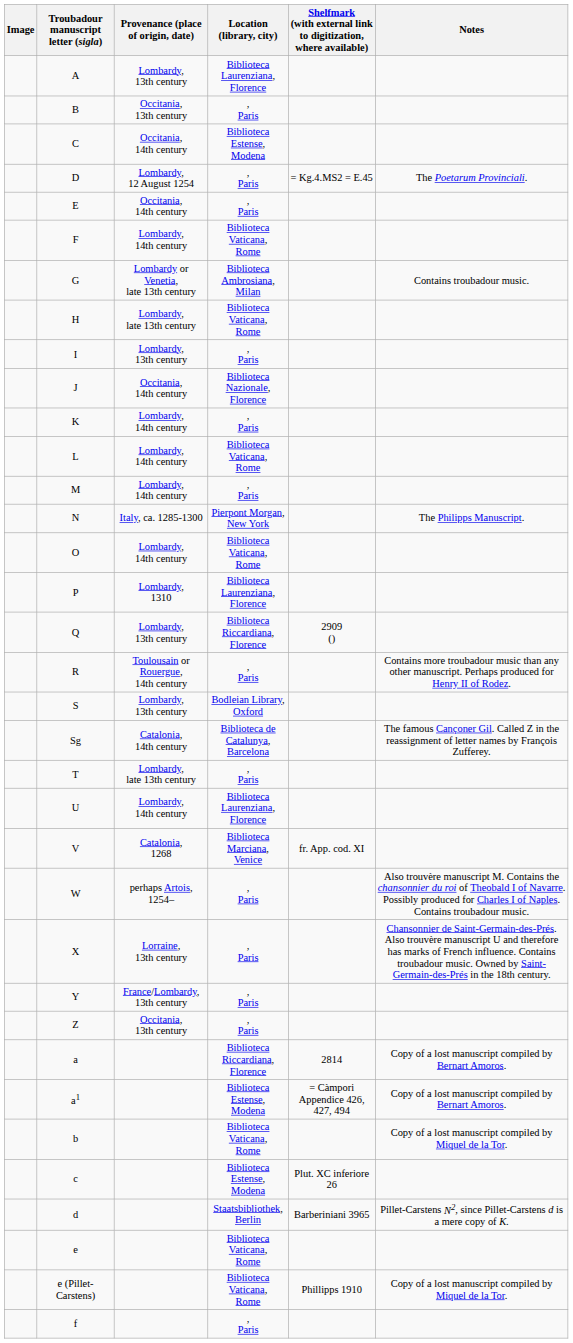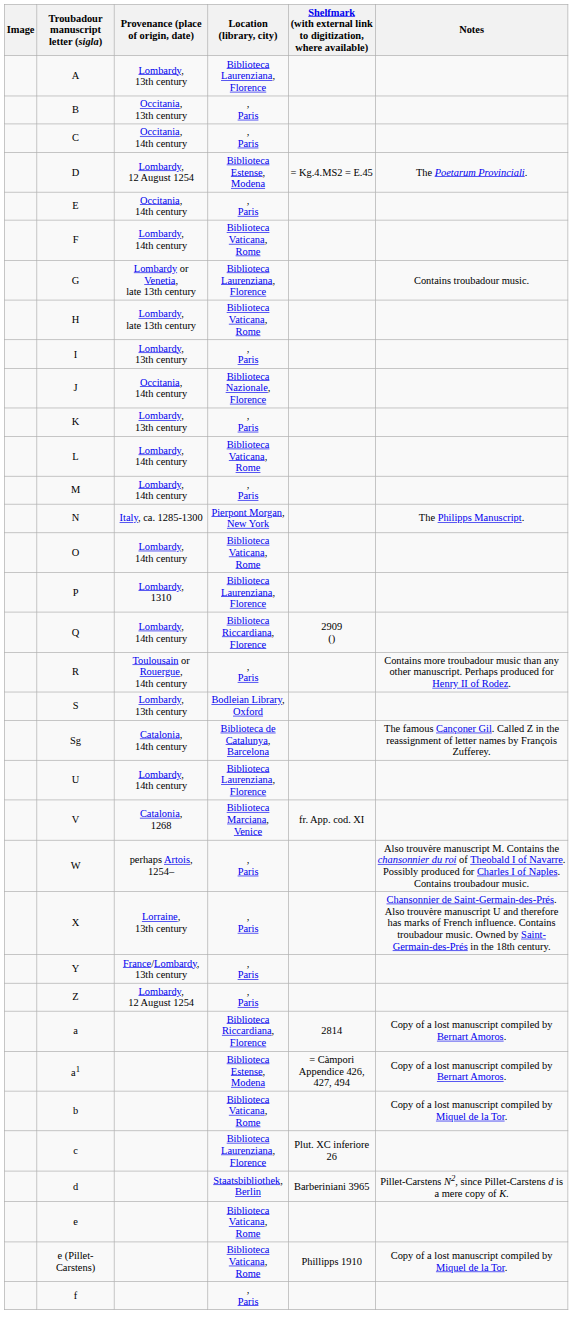 <table class="wikitable" style="text-align:center;">
 <tr>
 <th>Image</th>
 <th>Troubadour manuscript letter (<em>sigla</em>)</th>
 <th>Provenance (place of origin, date)</th>
 <th>Location (library, city)</th>
 <th><a href='#'>Shelfmark</a><br>(with external link to digitization, where available)</th>
 <th>Notes</th>
 </tr>
 <tr>
 <td></td>
 <td>A</td>
 <td><a href='#'>Lombardy</a>,<br>13th century</td>
 <td><a href='#'>Biblioteca Laurenziana</a>,<br><a href='#'>Florence</a></td>
 <td></td>
 <td></td>
 </tr>
 <tr>
 <td></td>
 <td>B</td>
 <td><a href='#'>Occitania</a>,<br>13th century</td>
 <td>,<br><a href='#'>Paris</a></td>
 <td></td>
 <td></td>
 </tr>
 <tr>
 <td></td>
 <td>C</td>
 <td><a href='#'>Occitania</a>,<br>14th century</td>
-<td><a href='#'>Biblioteca Estense</a>,<br><a href='#'>Modena</a></td>
+<td>,<br><a href='#'>Paris</a></td>
 <td></td>
 <td></td>
 </tr>
 <tr>
 <td></td>
 <td>D</td>
 <td><a href='#'>Lombardy</a>,<br>12 August 1254</td>
-<td>,<br><a href='#'>Paris</a></td>
+<td><a href='#'>Biblioteca Estense</a>,<br><a href='#'>Modena</a></td>
 <td> = Kg.4.MS2 = E.45</td>
 <td>The <em><a href='#'>Poetarum Provinciali</a></em>.</td>
 </tr>
 <tr>
 <td></td>
 <td>E</td>
 <td><a href='#'>Occitania</a>,<br>14th century</td>
 <td>,<br><a href='#'>Paris</a></td>
 <td></td>
 <td></td>
 </tr>
 <tr>
 <td></td>
 <td>F</td>
 <td><a href='#'>Lombardy</a>,<br>14th century</td>
 <td><a href='#'>Biblioteca Vaticana</a>,<br><a href='#'>Rome</a></td>
 <td></td>
 <td></td>
 </tr>
 <tr>
 <td></td>
 <td>G</td>
 <td><a href='#'>Lombardy</a> or <a href='#'>Venetia</a>,<br>late 13th century</td>
-<td><a href='#'>Biblioteca Ambrosiana</a>,<br><a href='#'>Milan</a></td>
+<td><a href='#'>Biblioteca Laurenziana</a>,<br><a href='#'>Florence</a></td>
 <td></td>
 <td>Contains troubadour music.</td>
 </tr>
 <tr>
 <td></td>
 <td>H</td>
 <td><a href='#'>Lombardy</a>,<br>late 13th century</td>
 <td><a href='#'>Biblioteca Vaticana</a>,<br><a href='#'>Rome</a></td>
 <td></td>
 <td></td>
 </tr>
 <tr>
 <td></td>
 <td>I</td>
 <td><a href='#'>Lombardy</a>,<br>13th century</td>
 <td>,<br><a href='#'>Paris</a></td>
 <td></td>
 <td></td>
 </tr>
 <tr>
 <td></td>
 <td>J</td>
 <td><a href='#'>Occitania</a>,<br>14th century</td>
 <td><a href='#'>Biblioteca Nazionale</a>,<br><a href='#'>Florence</a></td>
 <td></td>
 <td></td>
 </tr>
 <tr>
 <td></td>
 <td>K</td>
-<td><a href='#'>Lombardy</a>,<br>14th century</td>
+<td><a href='#'>Lombardy</a>,<br>13th century</td>
 <td>,<br><a href='#'>Paris</a></td>
 <td></td>
 <td></td>
 </tr>
 <tr>
 <td></td>
 <td>L</td>
 <td><a href='#'>Lombardy</a>,<br>14th century</td>
 <td><a href='#'>Biblioteca Vaticana</a>,<br><a href='#'>Rome</a></td>
 <td></td>
 <td></td>
 </tr>
 <tr>
 <td></td>
 <td>M</td>
 <td><a href='#'>Lombardy</a>,<br>14th century</td>
 <td>,<br><a href='#'>Paris</a></td>
 <td></td>
 <td></td>
 </tr>
 <tr>
 <td></td>
 <td>N</td>
 <td><a href='#'>Italy</a>, ca. 1285-1300</td>
 <td><a href='#'>Pierpont Morgan</a>,<br><a href='#'>New York</a></td>
 <td></td>
 <td>The <a href='#'>Philipps Manuscript</a>.</td>
 </tr>
 <tr>
 <td></td>
 <td>O</td>
 <td><a href='#'>Lombardy</a>,<br>14th century</td>
 <td><a href='#'>Biblioteca Vaticana</a>,<br><a href='#'>Rome</a></td>
 <td></td>
 <td></td>
 </tr>
 <tr>
 <td></td>
 <td>P</td>
 <td><a href='#'>Lombardy</a>,<br>1310</td>
 <td><a href='#'>Biblioteca Laurenziana</a>,<br><a href='#'>Florence</a></td>
 <td></td>
 <td></td>
 </tr>
 <tr>
 <td></td>
 <td>Q</td>
-<td><a href='#'>Lombardy</a>,<br>13th century</td>
+<td><a href='#'>Lombardy</a>,<br>14th century</td>
 <td><a href='#'>Biblioteca Riccardiana</a>,<br><a href='#'>Florence</a></td>
 <td>2909<br>()</td>
 <td></td>
 </tr>
 <tr>
 <td></td>
 <td>R</td>
 <td><a href='#'>Toulousain</a> or <a href='#'>Rouergue</a>,<br>14th century</td>
 <td>,<br><a href='#'>Paris</a></td>
 <td></td>
 <td>Contains more troubadour music than any other manuscript. Perhaps produced for <a href='#'>Henry II of Rodez</a>.</td>
 </tr>
 <tr>
 <td></td>
 <td>S</td>
 <td><a href='#'>Lombardy</a>,<br>13th century</td>
 <td><a href='#'>Bodleian Library</a>,<br><a href='#'>Oxford</a></td>
 <td></td>
 <td></td>
 </tr>
 <tr>
 <td></td>
 <td>Sg</td>
 <td><a href='#'>Catalonia</a>,<br>14th century</td>
 <td><a href='#'>Biblioteca de Catalunya</a>,<br><a href='#'>Barcelona</a></td>
 <td></td>
 <td>The famous <a href='#'>Cançoner Gil</a>. Called Z in the reassignment of letter names by François Zufferey.</td>
-</tr>
-<tr>
-<td></td>
-<td>T</td>
-<td><a href='#'>Lombardy</a>,<br>late 13th century</td>
-<td>,<br><a href='#'>Paris</a></td>
-<td></td>
-<td></td>
 </tr>
 <tr>
 <td></td>
 <td>U</td>
 <td><a href='#'>Lombardy</a>,<br>14th century</td>
 <td><a href='#'>Biblioteca Laurenziana</a>,<br><a href='#'>Florence</a></td>
 <td></td>
 <td></td>
 </tr>
 <tr>
 <td></td>
 <td>V</td>
 <td><a href='#'>Catalonia</a>,<br>1268</td>
 <td><a href='#'>Biblioteca Marciana</a>,<br><a href='#'>Venice</a></td>
 <td>fr. App. cod. XI</td>
 <td></td>
 </tr>
 <tr>
 <td></td>
 <td>W</td>
 <td>perhaps <a href='#'>Artois</a>,<br>1254–</td>
 <td>,<br><a href='#'>Paris</a></td>
 <td></td>
 <td>Also trouvère manuscript M. Contains the <em><a href='#'>chansonnier du roi</a></em> of <a href='#'>Theobald I of Navarre</a>. Possibly produced for <a href='#'>Charles I of Naples</a>. Contains troubadour music.</td>
 </tr>
 <tr>
 <td></td>
 <td>X</td>
 <td><a href='#'>Lorraine</a>,<br>13th century</td>
 <td>,<br><a href='#'>Paris</a></td>
 <td></td>
 <td><a href='#'>Chansonnier de Saint-Germain-des-Prés</a>. Also trouvère manuscript U and therefore has marks of French influence. Contains troubadour music. Owned by <a href='#'>Saint-Germain-des-Prés</a> in the 18th century.</td>
 </tr>
 <tr>
 <td></td>
 <td>Y</td>
 <td><a href='#'>France</a>/<a href='#'>Lombardy</a>,<br>13th century</td>
 <td>,<br><a href='#'>Paris</a></td>
 <td></td>
 <td></td>
 </tr>
 <tr>
 <td></td>
 <td>Z</td>
-<td><a href='#'>Occitania</a>,<br>13th century</td>
+<td><a href='#'>Lombardy</a>,<br>12 August 1254</td>
 <td>,<br><a href='#'>Paris</a></td>
 <td></td>
 <td></td>
 </tr>
 <tr>
 <td></td>
 <td>a</td>
 <td></td>
 <td><a href='#'>Biblioteca Riccardiana</a>,<br><a href='#'>Florence</a></td>
 <td>2814</td>
 <td>Copy of a lost manuscript compiled by <a href='#'>Bernart Amoros</a>.</td>
 </tr>
 <tr>
 <td></td>
 <td>a<sup>1</sup></td>
 <td></td>
 <td><a href='#'>Biblioteca Estense</a>,<br><a href='#'>Modena</a></td>
 <td> = Càmpori Appendice 426, 427, 494</td>
 <td>Copy of a lost manuscript compiled by <a href='#'>Bernart Amoros</a>.</td>
 </tr>
 <tr>
 <td></td>
 <td>b</td>
 <td></td>
 <td><a href='#'>Biblioteca Vaticana</a>,<br><a href='#'>Rome</a></td>
 <td></td>
 <td>Copy of a lost manuscript compiled by <a href='#'>Miquel de la Tor</a>.</td>
 </tr>
 <tr>
 <td></td>
 <td>c</td>
 <td></td>
-<td><a href='#'>Biblioteca Estense</a>,<br><a href='#'>Modena</a></td>
+<td><a href='#'>Biblioteca Laurenziana</a>,<br><a href='#'>Florence</a></td>
 <td>Plut. XC inferiore 26</td>
 <td></td>
 </tr>
 <tr>
 <td></td>
 <td>d</td>
 <td></td>
 <td><a href='#'>Staatsbibliothek</a>,<br><a href='#'>Berlin</a></td>
 <td>Barberiniani 3965</td>
 <td>Pillet-Carstens <em>N<sup>2</sup></em>, since Pillet-Carstens <em>d</em> is a mere copy of <em>K</em>.</td>
 </tr>
 <tr>
 <td></td>
 <td>e</td>
 <td></td>
 <td><a href='#'>Biblioteca Vaticana</a>,<br><a href='#'>Rome</a></td>
 <td></td>
 <td></td>
 </tr>
 <tr>
 <td></td>
 <td>e (Pillet-Carstens)</td>
 <td></td>
 <td><a href='#'>Biblioteca Vaticana</a>,<br><a href='#'>Rome</a></td>
 <td>Phillipps 1910</td>
 <td>Copy of a lost manuscript compiled by <a href='#'>Miquel de la Tor</a>.</td>
 </tr>
 <tr>
 <td></td>
 <td>f</td>
 <td></td>
 <td>,<br><a href='#'>Paris</a></td>
 <td></td>
 <td></td>
 </tr>
 </table>
